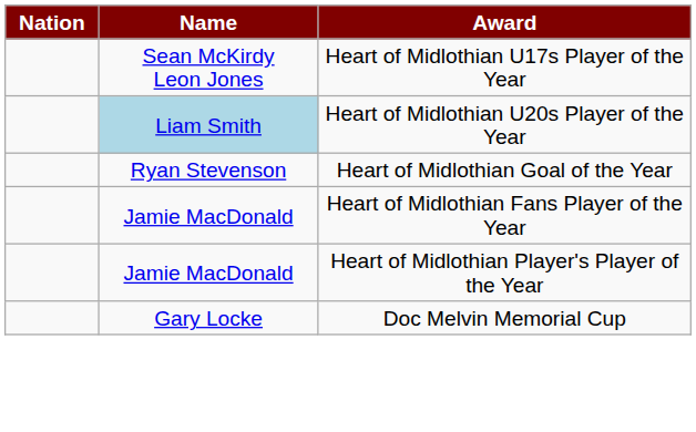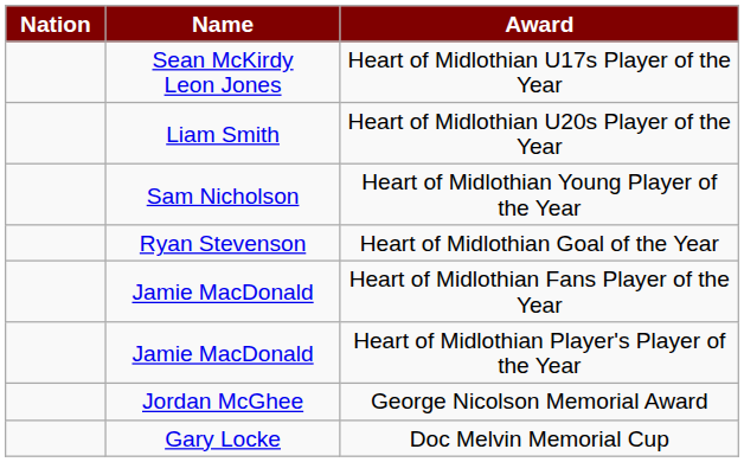 <table class="wikitable" style="font-size: 95%; text-align: center;">
 <tr>
 <th scope="col" style="background:maroon; color:white; width:60px;">Nation</th>
 <th scope="col" style="background:maroon; color:white; width:150px;">Name</th>
 <th scope="col" style="background:maroon; color:white; width:260px;">Award</th>
 </tr>
 <tr>
 <td></td>
 <td><a href='#'>Sean McKirdy</a><br><a href='#'>Leon Jones</a></td>
 <td>Heart of Midlothian U17s Player of the Year</td>
 </tr>
 <tr>
 <td></td>
-<td style="background: lightblue;"><a href='#'>Liam Smith</a></td>
+<td><a href='#'>Liam Smith</a></td>
 <td>Heart of Midlothian U20s Player of the Year</td>
+</tr>
+<tr>
+<td></td>
+<td><a href='#'>Sam Nicholson</a></td>
+<td>Heart of Midlothian Young Player of the Year</td>
 </tr>
 <tr>
 <td></td>
 <td><a href='#'>Ryan Stevenson</a></td>
 <td>Heart of Midlothian Goal of the Year</td>
 </tr>
 <tr>
 <td></td>
 <td><a href='#'>Jamie MacDonald</a></td>
 <td>Heart of Midlothian Fans Player of the Year</td>
 </tr>
 <tr>
 <td></td>
 <td><a href='#'>Jamie MacDonald</a></td>
 <td>Heart of Midlothian Player's Player of the Year</td>
 </tr>
 <tr>
 <td></td>
+<td><a href='#'>Jordan McGhee</a></td>
+<td>George Nicolson Memorial Award</td>
+</tr>
+<tr>
+<td></td>
 <td><a href='#'>Gary Locke</a></td>
 <td>Doc Melvin Memorial Cup</td>
 </tr>
 </table>
